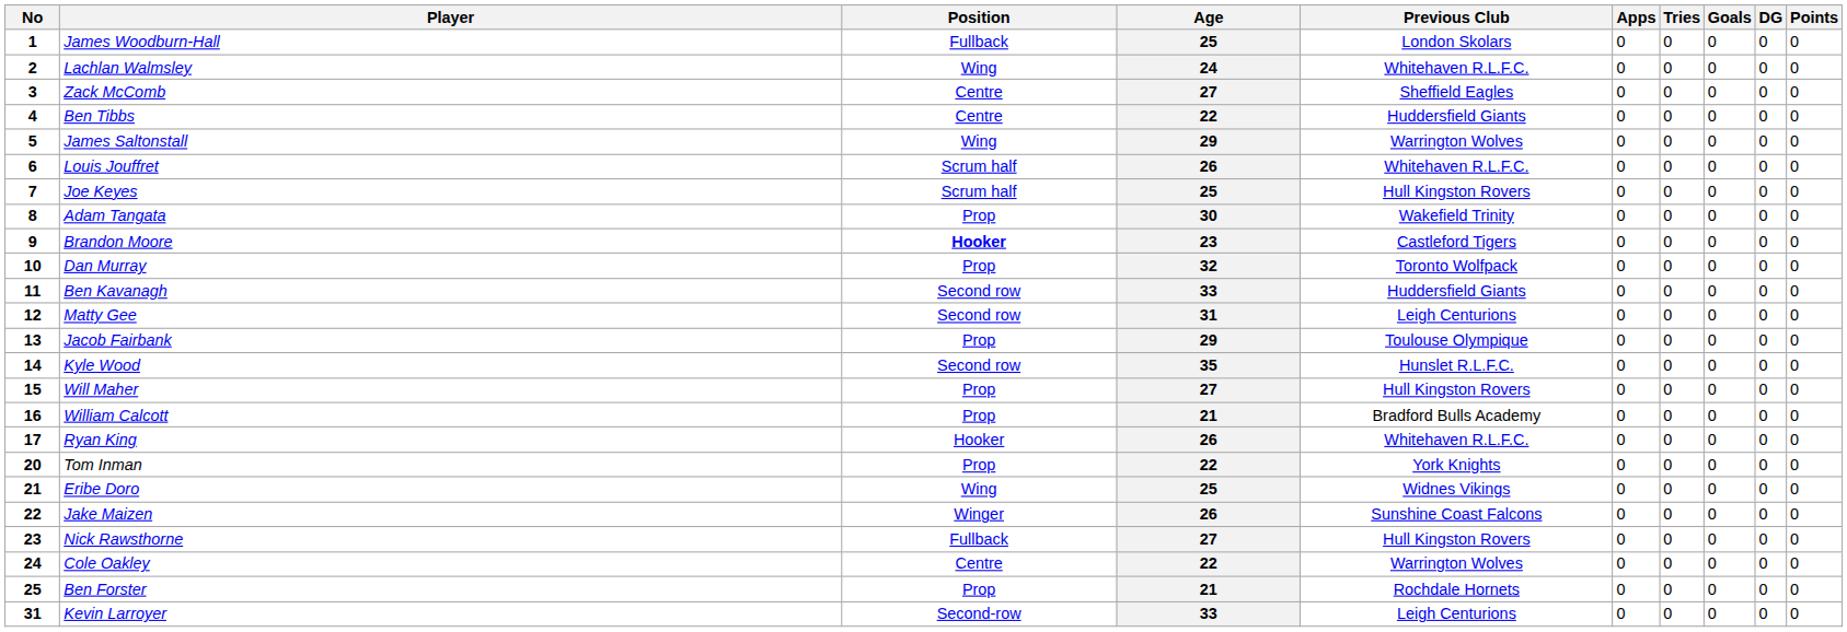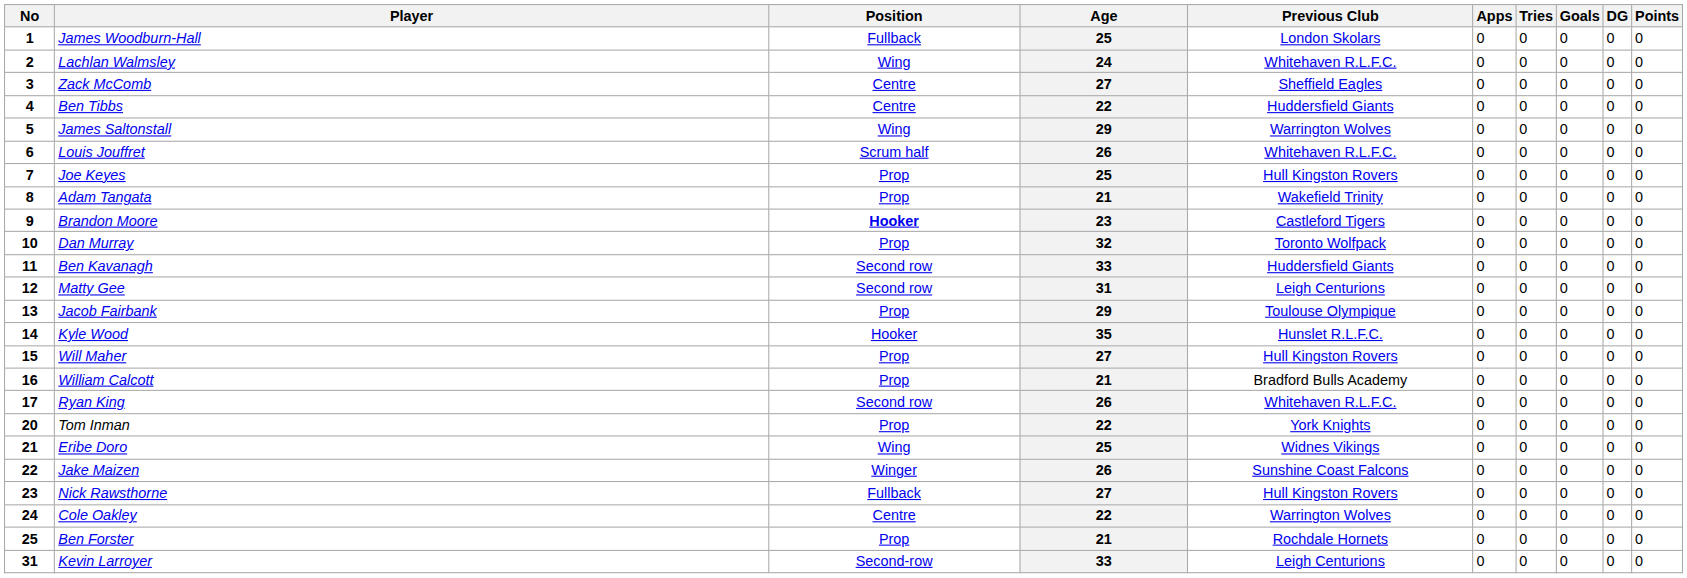 <table class="wikitable sortable"  style="width:100%; font-size:85%;">
 <tr style="background:#efefef;">
 <th width=3%>No</th>
 <th !width=47%>Player</th>
 <th width=15%>Position</th>
 <th width=1%>Age</th>
 <th width=17%>Previous Club</th>
 <th style="width:20px;">Apps</th>
 <th style="width:20px;">Tries</th>
 <th style="width:20px;">Goals</th>
 <th style="width:20px;">DG</th>
 <th style="width:20px;">Points</th>
 </tr>
 <tr style="background:#fff;">
 <td align=center><strong>1</strong></td>
 <td><em><a href='#'>James Woodburn-Hall</a></em></td>
 <td align=center><a href='#'>Fullback</a></td>
 <th width=10%>25</th>
 <td align=center><a href='#'>London Skolars</a></td>
 <td align=centre>0</td>
 <td align=centre>0</td>
 <td align=centre>0</td>
 <td align=centre>0</td>
 <td align=centre>0</td>
 </tr>
 <tr style="background:#fff;">
 <td align=center><strong>2</strong></td>
 <td><em><a href='#'>Lachlan Walmsley</a></em></td>
 <td align=center><a href='#'>Wing</a></td>
 <th width=10%>24</th>
 <td align=center><a href='#'>Whitehaven R.L.F.C.</a></td>
 <td align=centre>0</td>
 <td align=centre>0</td>
 <td align=centre>0</td>
 <td align=centre>0</td>
 <td align=centre>0</td>
 </tr>
 <tr style="background:#fff;">
 <td align=center><strong>3</strong></td>
 <td><em><a href='#'>Zack McComb</a></em></td>
 <td align=center><a href='#'>Centre</a></td>
 <th width=10%>27</th>
 <td align=center><a href='#'>Sheffield Eagles</a></td>
 <td align=centre>0</td>
 <td align=centre>0</td>
 <td align=centre>0</td>
 <td align=centre>0</td>
 <td align=centre>0</td>
 </tr>
 <tr style="background:#fff;">
 <td align=center><strong>4</strong></td>
 <td><em><a href='#'>Ben Tibbs</a></em></td>
 <td align=center><a href='#'>Centre</a></td>
 <th width=10%>22</th>
 <td align=center><a href='#'>Huddersfield Giants</a></td>
 <td align=centre>0</td>
 <td align=centre>0</td>
 <td align=centre>0</td>
 <td align=centre>0</td>
 <td align=centre>0</td>
 </tr>
 <tr style="background:#fff;">
 <td align=center><strong>5</strong></td>
 <td><em><a href='#'>James Saltonstall</a></em></td>
 <td align=center><a href='#'>Wing</a></td>
 <th width=10%>29</th>
 <td align=center><a href='#'>Warrington Wolves</a></td>
 <td align=centre>0</td>
 <td align=centre>0</td>
 <td align=centre>0</td>
 <td align=centre>0</td>
 <td align=centre>0</td>
 </tr>
 <tr style="background:#fff;">
 <td align=center><strong>6</strong></td>
 <td><em><a href='#'>Louis Jouffret</a></em></td>
 <td align=center><a href='#'>Scrum half</a></td>
 <th width=10%>26</th>
 <td align=center><a href='#'>Whitehaven R.L.F.C.</a></td>
 <td align=centre>0</td>
 <td align=centre>0</td>
 <td align=centre>0</td>
 <td align=centre>0</td>
 <td align=centre>0</td>
 </tr>
 <tr style="background:#fff;">
 <td align=center><strong>7</strong></td>
 <td><em><a href='#'>Joe Keyes</a></em></td>
-<td align=center><a href='#'>Scrum half</a></td>
+<td align=center><a href='#'>Prop</a></td>
 <th width=10%>25</th>
 <td align=center><a href='#'>Hull Kingston Rovers</a></td>
 <td align=centre>0</td>
 <td align=centre>0</td>
 <td align=centre>0</td>
 <td align=centre>0</td>
 <td align=centre>0</td>
 </tr>
 <tr style="background:#fff;">
 <td align=center><strong>8</strong></td>
 <td><em><a href='#'>Adam Tangata</a></em></td>
 <td align=center><a href='#'>Prop</a></td>
-<th width=10%>30</th>
+<th width=10%>21</th>
 <td align=center><a href='#'>Wakefield Trinity</a></td>
 <td align=centre>0</td>
 <td align=centre>0</td>
 <td align=centre>0</td>
 <td align=centre>0</td>
 <td align=centre>0</td>
 </tr>
 <tr style="background:#fff;">
 <td align=center><strong>9</strong></td>
 <td><em><a href='#'>Brandon Moore</a></em></td>
 <td align=center><strong><a href='#'>Hooker</a></strong></td>
 <th width=10%>23</th>
 <td align=center><a href='#'>Castleford Tigers</a></td>
 <td align=centre>0</td>
 <td align=centre>0</td>
 <td align=centre>0</td>
 <td align=centre>0</td>
 <td align=centre>0</td>
 </tr>
 <tr style="background:#fff;">
 <td align=center><strong>10</strong></td>
 <td><em><a href='#'>Dan Murray</a></em></td>
 <td align=center><a href='#'>Prop</a></td>
 <th width=10%>32</th>
 <td align=center><a href='#'>Toronto Wolfpack</a></td>
 <td align=centre>0</td>
 <td align=centre>0</td>
 <td align=centre>0</td>
 <td align=centre>0</td>
 <td align=centre>0</td>
 </tr>
 <tr style="background:#fff;">
 <td align=center><strong>11</strong></td>
 <td><em><a href='#'>Ben Kavanagh</a></em></td>
 <td align=center><a href='#'>Second row</a></td>
 <th width=10%>33</th>
 <td align=center><a href='#'>Huddersfield Giants</a></td>
 <td align=centre>0</td>
 <td align=centre>0</td>
 <td align=centre>0</td>
 <td align=centre>0</td>
 <td align=centre>0</td>
 </tr>
 <tr style="background:#fff;">
 <td align=center><strong>12</strong></td>
 <td><em><a href='#'>Matty Gee</a></em></td>
 <td align=center><a href='#'>Second row</a></td>
 <th width=10%>31</th>
 <td align=center><a href='#'>Leigh Centurions</a></td>
 <td align=centre>0</td>
 <td align=centre>0</td>
 <td align=centre>0</td>
 <td align=centre>0</td>
 <td align=centre>0</td>
 </tr>
 <tr style="background:#fff;">
 <td align=center><strong>13</strong></td>
 <td><em><a href='#'>Jacob Fairbank</a></em></td>
 <td align=center><a href='#'>Prop</a></td>
 <th width=10%>29</th>
 <td align=center><a href='#'>Toulouse Olympique</a></td>
 <td align=centre>0</td>
 <td align=centre>0</td>
 <td align=centre>0</td>
 <td align=centre>0</td>
 <td align=centre>0</td>
 </tr>
 <tr style="background:#fff;">
 <td align=center><strong>14</strong></td>
 <td><em><a href='#'>Kyle Wood</a></em></td>
-<td align=center><a href='#'>Second row</a></td>
+<td align=center><a href='#'>Hooker</a></td>
 <th width=10%>35</th>
 <td align=center><a href='#'>Hunslet R.L.F.C.</a></td>
 <td align=centre>0</td>
 <td align=centre>0</td>
 <td align=centre>0</td>
 <td align=centre>0</td>
 <td align=centre>0</td>
 </tr>
 <tr style="background:#fff;">
 <td align=center><strong>15</strong></td>
 <td><em><a href='#'>Will Maher</a></em></td>
 <td align=center><a href='#'>Prop</a></td>
 <th width=10%>27</th>
 <td align=center><a href='#'>Hull Kingston Rovers</a></td>
 <td align=centre>0</td>
 <td align=centre>0</td>
 <td align=centre>0</td>
 <td align=centre>0</td>
 <td align=centre>0</td>
 </tr>
 <tr style="background:#fff;">
 <td align=center><strong>16</strong></td>
 <td><em><a href='#'>William Calcott</a></em></td>
 <td align=center><a href='#'>Prop</a></td>
 <th width=10%>21</th>
 <td align=center>Bradford Bulls Academy</td>
 <td align=centre>0</td>
 <td align=centre>0</td>
 <td align=centre>0</td>
 <td align=centre>0</td>
 <td align=centre>0</td>
 </tr>
 <tr style="background:#fff;">
 <td align=center><strong>17</strong></td>
 <td><em><a href='#'>Ryan King</a></em></td>
-<td align=center><a href='#'>Hooker</a></td>
+<td align=center><a href='#'>Second row</a></td>
 <th width=10%>26</th>
 <td align=center><a href='#'>Whitehaven R.L.F.C.</a></td>
 <td align=centre>0</td>
 <td align=centre>0</td>
 <td align=centre>0</td>
 <td align=centre>0</td>
 <td align=centre>0</td>
 </tr>
 <tr style="background:#fff;">
 <td align=center><strong>20</strong></td>
 <td><em>Tom Inman</em></td>
 <td align=center><a href='#'>Prop</a></td>
 <th width=10%>22</th>
 <td align=center><a href='#'>York Knights</a></td>
 <td align=centre>0</td>
 <td align=centre>0</td>
 <td align=centre>0</td>
 <td align=centre>0</td>
 <td align=centre>0</td>
 </tr>
 <tr style="background:#fff;">
 <td align=center><strong>21</strong></td>
 <td><em><a href='#'>Eribe Doro</a></em></td>
 <td align=center><a href='#'>Wing</a></td>
 <th width=10%>25</th>
 <td align=center><a href='#'>Widnes Vikings</a></td>
 <td align=centre>0</td>
 <td align=centre>0</td>
 <td align=centre>0</td>
 <td align=centre>0</td>
 <td align=centre>0</td>
 </tr>
 <tr style="background:#fff;">
 <td align=center><strong>22</strong></td>
 <td><em><a href='#'>Jake Maizen</a></em></td>
 <td align=center><a href='#'>Winger</a></td>
 <th width=10%>26</th>
 <td align=center><a href='#'>Sunshine Coast Falcons</a></td>
 <td align=centre>0</td>
 <td align=centre>0</td>
 <td align=centre>0</td>
 <td align=centre>0</td>
 <td align=centre>0</td>
 </tr>
 <tr style="background:#fff;">
 <td align=center><strong>23</strong></td>
 <td><em><a href='#'>Nick Rawsthorne</a></em></td>
 <td align=center><a href='#'>Fullback</a></td>
 <th width=10%>27</th>
 <td align=center><a href='#'>Hull Kingston Rovers</a></td>
 <td align=centre>0</td>
 <td align=centre>0</td>
 <td align=centre>0</td>
 <td align=centre>0</td>
 <td align=centre>0</td>
 </tr>
 <tr style="background:#fff;">
 <td align=center><strong>24</strong></td>
 <td><em><a href='#'>Cole Oakley</a></em></td>
 <td align=center><a href='#'>Centre</a></td>
 <th width=10%>22</th>
 <td align=center><a href='#'>Warrington Wolves</a></td>
 <td align=centre>0</td>
 <td align=centre>0</td>
 <td align=centre>0</td>
 <td align=centre>0</td>
 <td align=centre>0</td>
 </tr>
 <tr style="background:#fff;">
 <td align=center><strong>25</strong></td>
 <td><em><a href='#'>Ben Forster</a></em></td>
 <td align=center><a href='#'>Prop</a></td>
 <th width=10%>21</th>
 <td align=center><a href='#'>Rochdale Hornets</a></td>
 <td align=centre>0</td>
 <td align=centre>0</td>
 <td align=centre>0</td>
 <td align=centre>0</td>
 <td align=centre>0</td>
 </tr>
 <tr style="background:#fff;">
 <td align=center><strong>31</strong></td>
 <td><em><a href='#'>Kevin Larroyer</a></em></td>
 <td align=center><a href='#'>Second-row</a></td>
 <th width=10%>33</th>
 <td align=center><a href='#'>Leigh Centurions</a></td>
 <td align=centre>0</td>
 <td align=centre>0</td>
 <td align=centre>0</td>
 <td align=centre>0</td>
 <td align=centre>0</td>
 </tr>
 </table>
